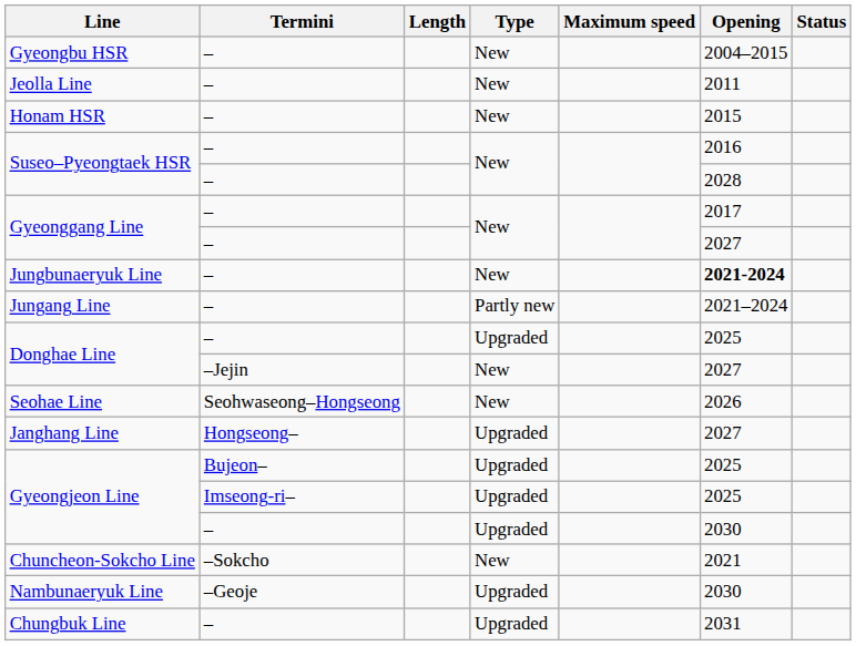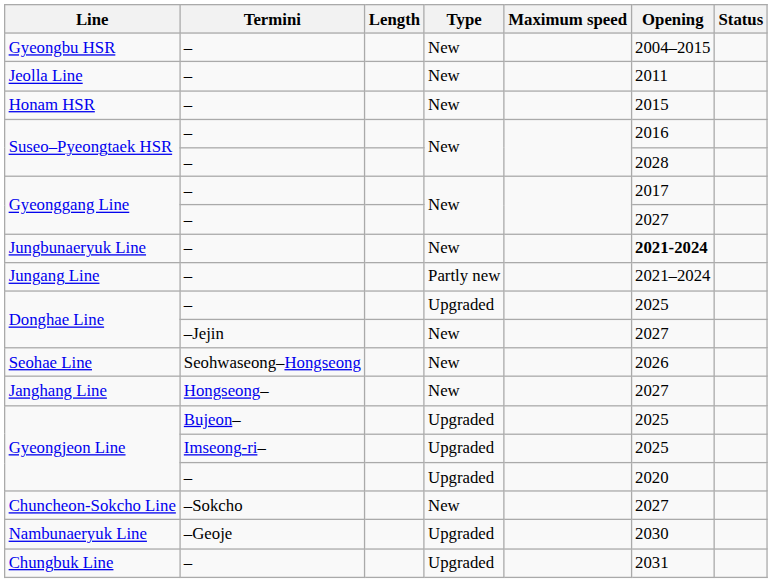 <table class="wikitable sortable static-row-numbers static-row-header-hash" style="font-size:small;">
 <tr>
 <th>Line</th>
 <th>Termini</th>
 <th data-sort-type="number">Length</th>
 <th>Type</th>
 <th>Maximum speed</th>
 <th>Opening</th>
 <th>Status</th>
 </tr>
 <tr>
 <td><a href='#'>Gyeongbu HSR</a></td>
 <td>–</td>
 <td></td>
 <td>New</td>
 <td></td>
 <td>2004–2015</td>
 <td></td>
 </tr>
 <tr>
 <td><a href='#'>Jeolla Line</a></td>
 <td>–</td>
 <td></td>
 <td>New</td>
 <td></td>
 <td>2011</td>
 <td></td>
 </tr>
 <tr>
 <td><a href='#'>Honam HSR</a></td>
 <td>–</td>
 <td></td>
 <td>New</td>
 <td></td>
 <td>2015</td>
 <td></td>
 </tr>
 <tr>
 <td rowspan="2"><a href='#'>Suseo–Pyeongtaek HSR</a></td>
 <td>–</td>
 <td></td>
 <td rowspan="2">New</td>
 <td rowspan="2"></td>
 <td>2016</td>
 <td></td>
 </tr>
 <tr>
 <td>–</td>
 <td></td>
 <td>2028</td>
 <td></td>
 </tr>
 <tr>
 <td rowspan="2"><a href='#'>Gyeonggang Line</a></td>
 <td>–</td>
 <td></td>
 <td rowspan="2">New</td>
 <td rowspan="2"></td>
 <td>2017</td>
 <td></td>
 </tr>
 <tr>
 <td>–</td>
 <td></td>
 <td>2027</td>
 <td></td>
 </tr>
 <tr>
 <td><a href='#'>Jungbunaeryuk Line</a></td>
 <td>–</td>
 <td></td>
 <td>New</td>
 <td></td>
 <td><strong>2021-2024</strong></td>
 <td></td>
 </tr>
 <tr>
 <td><a href='#'>Jungang Line</a></td>
 <td>–</td>
 <td></td>
 <td>Partly new</td>
 <td></td>
 <td>2021–2024</td>
 <td></td>
 </tr>
 <tr>
 <td rowspan="2"><a href='#'>Donghae Line</a></td>
 <td>–</td>
 <td></td>
 <td>Upgraded</td>
 <td></td>
 <td>2025</td>
 <td></td>
 </tr>
 <tr>
 <td>–Jejin</td>
 <td></td>
 <td>New</td>
 <td></td>
 <td>2027</td>
 <td></td>
 </tr>
 <tr>
 <td><a href='#'>Seohae Line</a></td>
 <td>Seohwaseong–<a href='#'>Hongseong</a></td>
 <td></td>
 <td>New</td>
 <td></td>
 <td>2026</td>
 <td></td>
 </tr>
 <tr>
 <td><a href='#'>Janghang Line</a></td>
 <td><a href='#'>Hongseong</a>–</td>
 <td></td>
-<td>Upgraded</td>
+<td>New</td>
 <td></td>
 <td>2027</td>
 <td></td>
 </tr>
 <tr>
 <td rowspan="3"><a href='#'>Gyeongjeon Line</a></td>
 <td><a href='#'>Bujeon</a>–</td>
 <td></td>
 <td>Upgraded</td>
 <td></td>
 <td>2025</td>
 <td></td>
 </tr>
 <tr>
 <td><a href='#'>Imseong-ri</a>–</td>
 <td></td>
 <td>Upgraded</td>
 <td></td>
 <td>2025</td>
 <td></td>
 </tr>
 <tr>
 <td>–</td>
 <td></td>
 <td>Upgraded</td>
 <td></td>
-<td>2030</td>
+<td>2020</td>
 <td></td>
 </tr>
 <tr>
 <td><a href='#'>Chuncheon-Sokcho Line</a></td>
 <td>–Sokcho</td>
 <td></td>
 <td>New</td>
 <td></td>
-<td>2021</td>
+<td>2027</td>
 <td></td>
 </tr>
 <tr>
 <td><a href='#'>Nambunaeryuk Line</a></td>
 <td>–Geoje</td>
 <td></td>
 <td>Upgraded</td>
 <td></td>
 <td>2030</td>
 <td></td>
 </tr>
 <tr>
 <td><a href='#'>Chungbuk Line</a></td>
 <td>–</td>
 <td></td>
 <td>Upgraded</td>
 <td></td>
 <td>2031</td>
 <td></td>
 </tr>
 </table>
